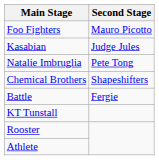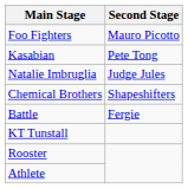 <table class="wikitable">
 <tr>
 <th>Main Stage</th>
 <th>Second Stage</th>
 </tr>
 <tr>
 <td><a href='#'>Foo Fighters</a></td>
 <td><a href='#'>Mauro Picotto</a></td>
 </tr>
 <tr>
 <td><a href='#'>Kasabian</a></td>
-<td><a href='#'>Judge Jules</a></td>
+<td><a href='#'>Pete Tong</a></td>
 </tr>
 <tr>
 <td><a href='#'>Natalie Imbruglia</a></td>
-<td><a href='#'>Pete Tong</a></td>
+<td><a href='#'>Judge Jules</a></td>
 </tr>
 <tr>
 <td><a href='#'>Chemical Brothers</a></td>
 <td><a href='#'>Shapeshifters</a></td>
 </tr>
 <tr>
 <td><a href='#'>Battle</a></td>
 <td><a href='#'>Fergie</a></td>
 </tr>
 <tr>
 <td><a href='#'>KT Tunstall</a></td>
 <td></td>
 </tr>
 <tr>
 <td><a href='#'>Rooster</a></td>
 </tr>
 <tr>
 <td><a href='#'>Athlete</a></td>
 </tr>
 </table>
